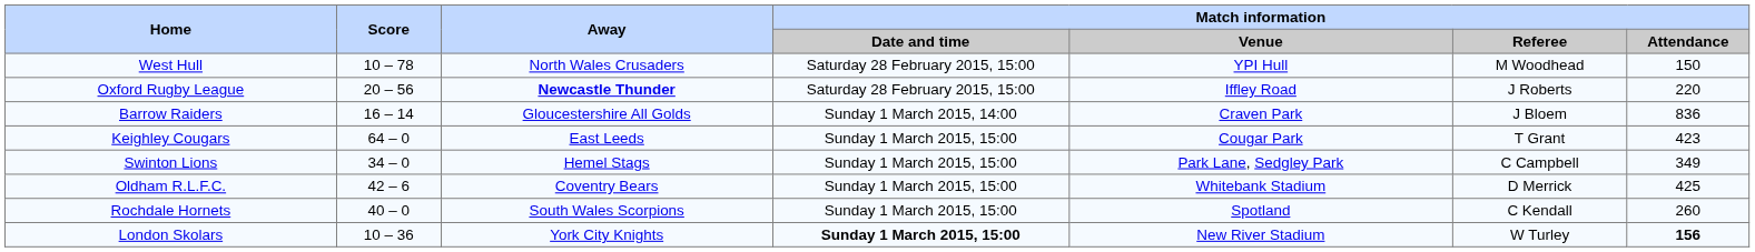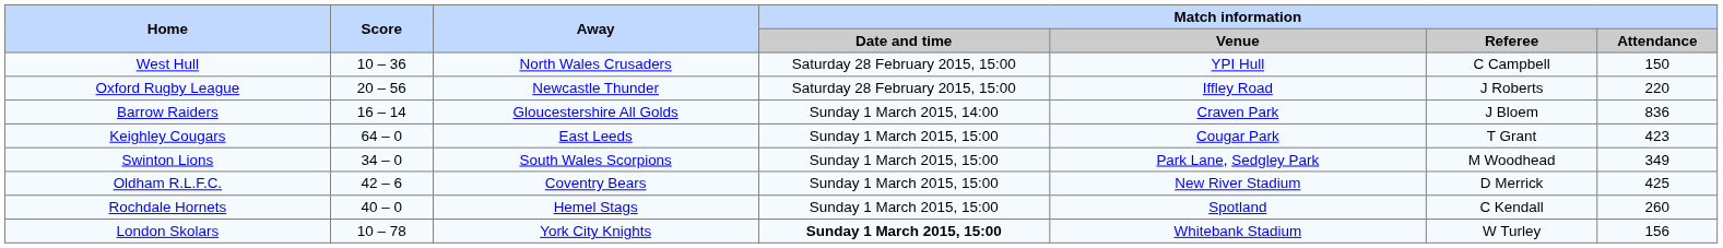 <table border=1 style="border-collapse:collapse; font-size:85%; text-align:center;" cellpadding=3 cellspacing=0 width=100%>
 <tr bgcolor=#C1D8FF>
 <th rowspan=2 width=19%>Home</th>
 <th rowspan=2 width=6%>Score</th>
 <th rowspan=2 width=19%>Away</th>
 <th colspan=6>Match information</th>
 </tr>
 <tr bgcolor=#CCCCCC>
 <th width=17%>Date and time</th>
 <th width=22%>Venue</th>
 <th width=10%>Referee</th>
 <th width=7%>Attendance</th>
 </tr>
 <tr bgcolor=#F5FAFF>
 <td><a href='#'>West Hull</a></td>
-<td>10 – 78</td>
+<td>10 – 36</td>
 <td><a href='#'>North Wales Crusaders</a></td>
 <td>Saturday 28 February 2015, 15:00</td>
 <td><a href='#'>YPI Hull</a></td>
-<td>M Woodhead</td>
+<td>C Campbell</td>
 <td>150</td>
 </tr>
 <tr bgcolor=#F5FAFF>
 <td><a href='#'>Oxford Rugby League</a></td>
 <td>20 – 56</td>
-<td><strong><a href='#'>Newcastle Thunder</a></strong></td>
+<td><a href='#'>Newcastle Thunder</a></td>
 <td>Saturday 28 February 2015, 15:00</td>
 <td><a href='#'>Iffley Road</a></td>
 <td>J Roberts</td>
 <td>220</td>
 </tr>
 <tr bgcolor=#F5FAFF>
 <td><a href='#'>Barrow Raiders</a></td>
 <td>16 – 14</td>
 <td><a href='#'>Gloucestershire All Golds</a></td>
 <td>Sunday 1 March 2015, 14:00</td>
 <td><a href='#'>Craven Park</a></td>
 <td>J Bloem</td>
 <td>836</td>
 </tr>
 <tr bgcolor=#F5FAFF>
 <td><a href='#'>Keighley Cougars</a></td>
 <td>64 – 0</td>
 <td><a href='#'>East Leeds</a></td>
 <td>Sunday 1 March 2015, 15:00</td>
 <td><a href='#'>Cougar Park</a></td>
 <td>T Grant</td>
 <td>423</td>
 </tr>
 <tr bgcolor=#F5FAFF>
 <td><a href='#'>Swinton Lions</a></td>
 <td>34 – 0</td>
-<td><a href='#'>Hemel Stags</a></td>
+<td><a href='#'>South Wales Scorpions</a></td>
 <td>Sunday 1 March 2015, 15:00</td>
 <td><a href='#'>Park Lane</a>, <a href='#'>Sedgley Park</a></td>
-<td>C Campbell</td>
+<td>M Woodhead</td>
 <td>349</td>
 </tr>
 <tr bgcolor=#F5FAFF>
 <td><a href='#'>Oldham R.L.F.C.</a></td>
 <td>42 – 6</td>
 <td><a href='#'>Coventry Bears</a></td>
 <td>Sunday 1 March 2015, 15:00</td>
-<td><a href='#'>Whitebank Stadium</a></td>
+<td><a href='#'>New River Stadium</a></td>
 <td>D Merrick</td>
 <td>425</td>
 </tr>
 <tr bgcolor=#F5FAFF>
 <td><a href='#'>Rochdale Hornets</a></td>
 <td>40 – 0</td>
-<td><a href='#'>South Wales Scorpions</a></td>
+<td><a href='#'>Hemel Stags</a></td>
 <td>Sunday 1 March 2015, 15:00</td>
 <td><a href='#'>Spotland</a></td>
 <td>C Kendall</td>
 <td>260</td>
 </tr>
 <tr bgcolor=#F5FAFF>
 <td><a href='#'>London Skolars</a></td>
-<td>10 – 36</td>
+<td>10 – 78</td>
 <td><a href='#'>York City Knights</a></td>
 <td><strong>Sunday 1 March 2015, 15:00</strong></td>
-<td><a href='#'>New River Stadium</a></td>
+<td><a href='#'>Whitebank Stadium</a></td>
 <td>W Turley</td>
-<td><strong>156</strong></td>
+<td>156</td>
 </tr>
 </table>
